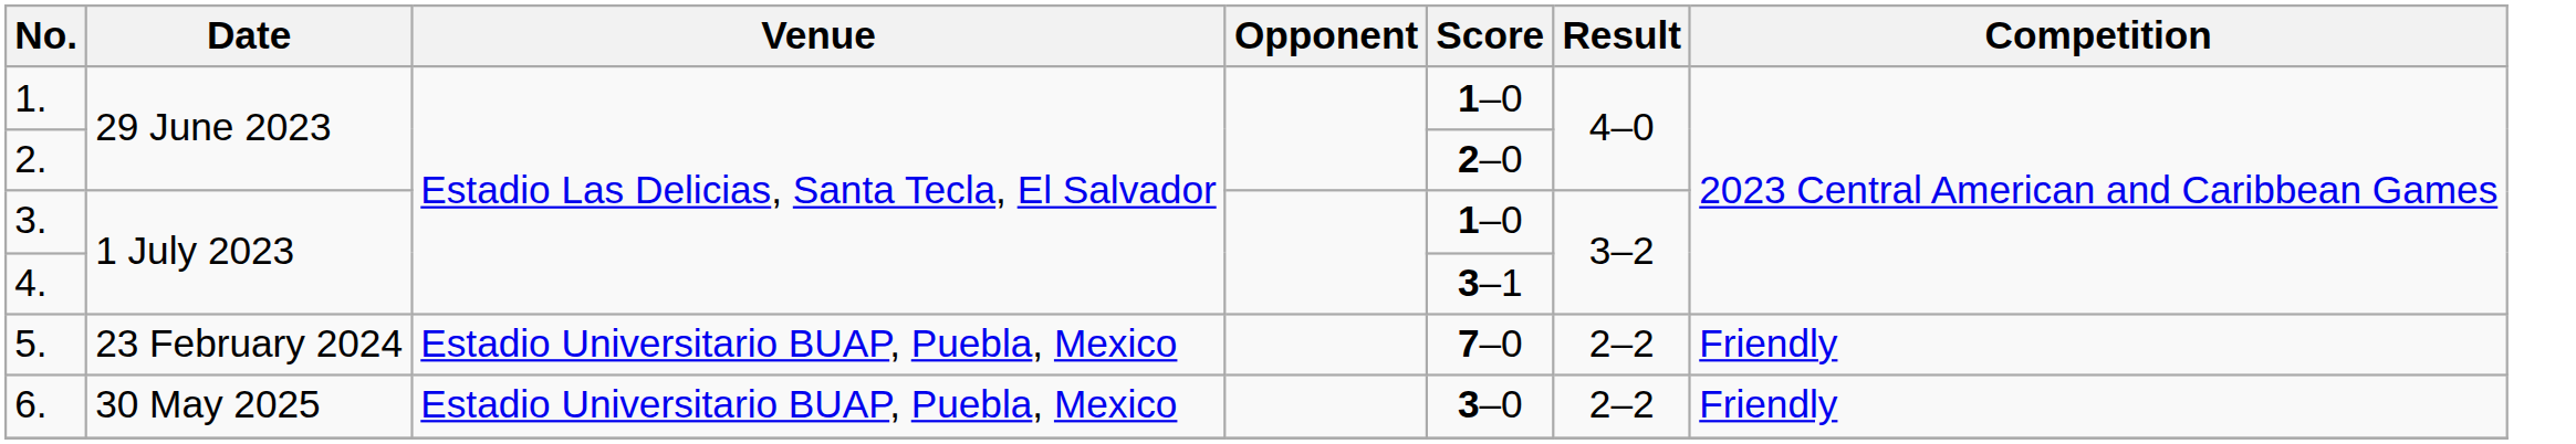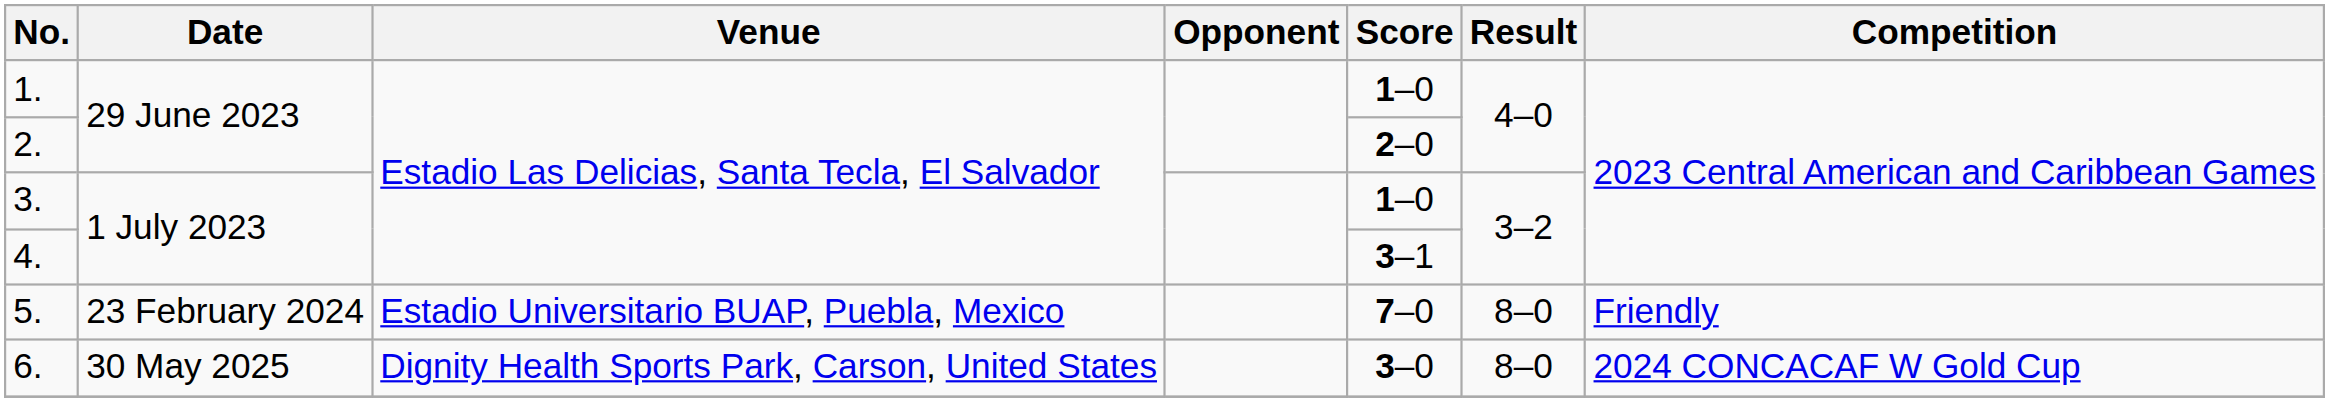 <table class="wikitable">
 <tr>
 <th>No.</th>
 <th>Date</th>
 <th>Venue</th>
 <th>Opponent</th>
 <th>Score</th>
 <th>Result</th>
 <th>Competition</th>
 </tr>
 <tr>
 <td>1.</td>
 <td rowspan=2>29 June 2023</td>
 <td rowspan=4><a href='#'>Estadio Las Delicias</a>, <a href='#'>Santa Tecla</a>, <a href='#'>El Salvador</a></td>
 <td rowspan=2></td>
 <td align=center><strong>1</strong>–0</td>
 <td rowspan=2 align=center>4–0</td>
 <td rowspan=4><a href='#'>2023 Central American and Caribbean Games</a></td>
 </tr>
 <tr>
 <td>2.</td>
 <td align=center><strong>2</strong>–0</td>
 </tr>
 <tr>
 <td>3.</td>
 <td rowspan=2>1 July 2023</td>
 <td rowspan=2></td>
 <td align=center><strong>1</strong>–0</td>
 <td rowspan=2 align=center>3–2</td>
 </tr>
 <tr>
 <td>4.</td>
 <td align=center><strong>3</strong>–1</td>
 </tr>
 <tr>
 <td>5.</td>
 <td>23 February 2024</td>
 <td><a href='#'>Estadio Universitario BUAP</a>, <a href='#'>Puebla</a>, <a href='#'>Mexico</a></td>
 <td></td>
 <td align=center><strong>7</strong>–0</td>
-<td align=center>2–2</td>
+<td align=center>8–0</td>
 <td><a href='#'>Friendly</a></td>
 </tr>
 <tr>
 <td>6.</td>
 <td>30 May 2025</td>
-<td><a href='#'>Estadio Universitario BUAP</a>, <a href='#'>Puebla</a>, <a href='#'>Mexico</a></td>
+<td><a href='#'>Dignity Health Sports Park</a>, <a href='#'>Carson</a>, <a href='#'>United States</a></td>
 <td></td>
 <td align=center><strong>3</strong>–0</td>
-<td align=center>2–2</td>
-<td><a href='#'>Friendly</a></td>
+<td align=center>8–0</td>
+<td><a href='#'>2024 CONCACAF W Gold Cup</a></td>
 </tr>
 <tr>
 </tr>
 </table>
